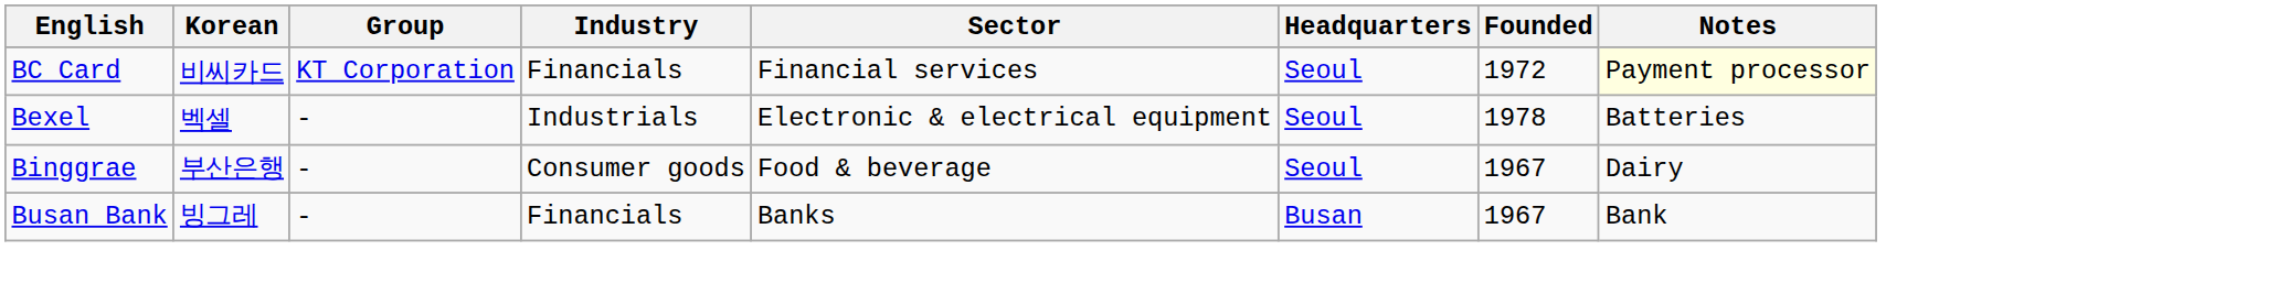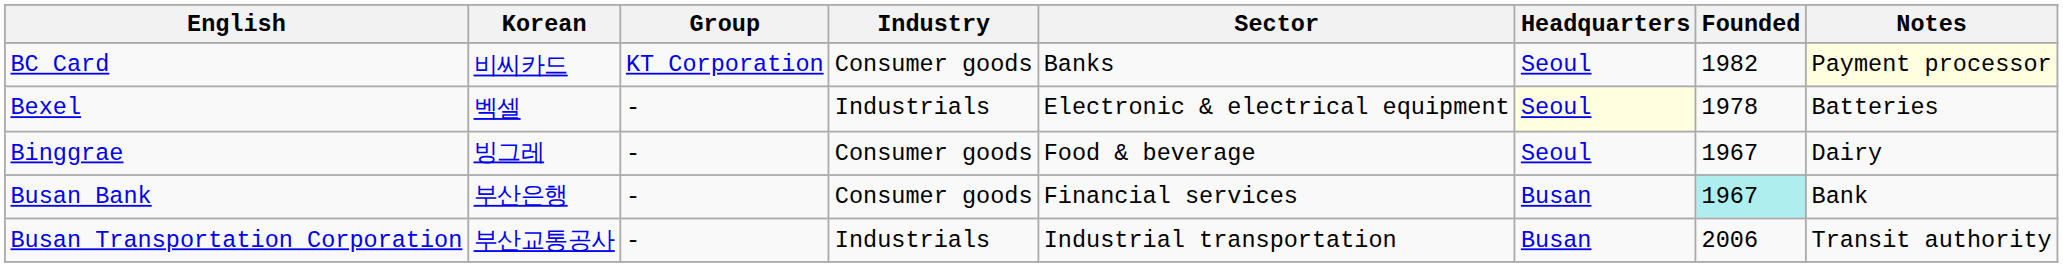 <table class="wikitable sortable">
 <tr>
 <th>English</th>
 <th>Korean</th>
 <th>Group</th>
 <th>Industry</th>
 <th>Sector</th>
 <th>Headquarters</th>
 <th>Founded</th>
 <th class="unsortable">Notes</th>
 </tr>
 <tr>
 <td><a href='#'>BC Card</a></td>
 <td><a href='#'>비씨카드</a></td>
 <td><a href='#'>KT Corporation</a></td>
-<td>Financials</td>
-<td>Financial services</td>
+<td>Consumer goods</td>
+<td>Banks</td>
 <td><a href='#'>Seoul</a></td>
-<td>1972</td>
+<td>1982</td>
 <td style="background: lightyellow;">Payment processor</td>
 </tr>
 <tr>
 <td><a href='#'>Bexel</a></td>
 <td><a href='#'>벡셀</a></td>
 <td>-</td>
 <td>Industrials</td>
 <td>Electronic & electrical equipment</td>
-<td><a href='#'>Seoul</a></td>
+<td style="background: lightyellow;"><a href='#'>Seoul</a></td>
 <td>1978</td>
 <td>Batteries</td>
 </tr>
 <tr>
 <td><a href='#'>Binggrae</a></td>
-<td><a href='#'>부산은행</a></td>
+<td><a href='#'>빙그레</a></td>
 <td>-</td>
 <td>Consumer goods</td>
 <td>Food & beverage</td>
 <td><a href='#'>Seoul</a></td>
 <td>1967</td>
 <td>Dairy</td>
 </tr>
 <tr>
 <td><a href='#'>Busan Bank</a></td>
-<td><a href='#'>빙그레</a></td>
+<td><a href='#'>부산은행</a></td>
 <td>-</td>
-<td>Financials</td>
-<td>Banks</td>
+<td>Consumer goods</td>
+<td>Financial services</td>
 <td><a href='#'>Busan</a></td>
-<td>1967</td>
+<td style="background: paleturquoise;">1967</td>
 <td>Bank</td>
 </tr>
+<tr>
+<td><a href='#'>Busan Transportation Corporation</a></td>
+<td><a href='#'>부산교통공사</a></td>
+<td>-</td>
+<td>Industrials</td>
+<td>Industrial transportation</td>
+<td><a href='#'>Busan</a></td>
+<td>2006</td>
+<td>Transit authority</td>
+</tr>
 </table>
